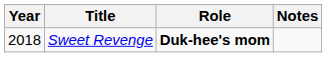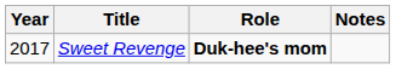 <table class="wikitable sortable">
 <tr>
 <th>Year</th>
 <th>Title</th>
 <th>Role</th>
 <th class="unsortable">Notes</th>
 </tr>
 <tr>
-<td>2018</td>
+<td>2017</td>
 <td><em><a href='#'>Sweet Revenge</a></em></td>
 <td><strong>Duk-hee's mom</strong></td>
 <td></td>
 </tr>
 </table>
